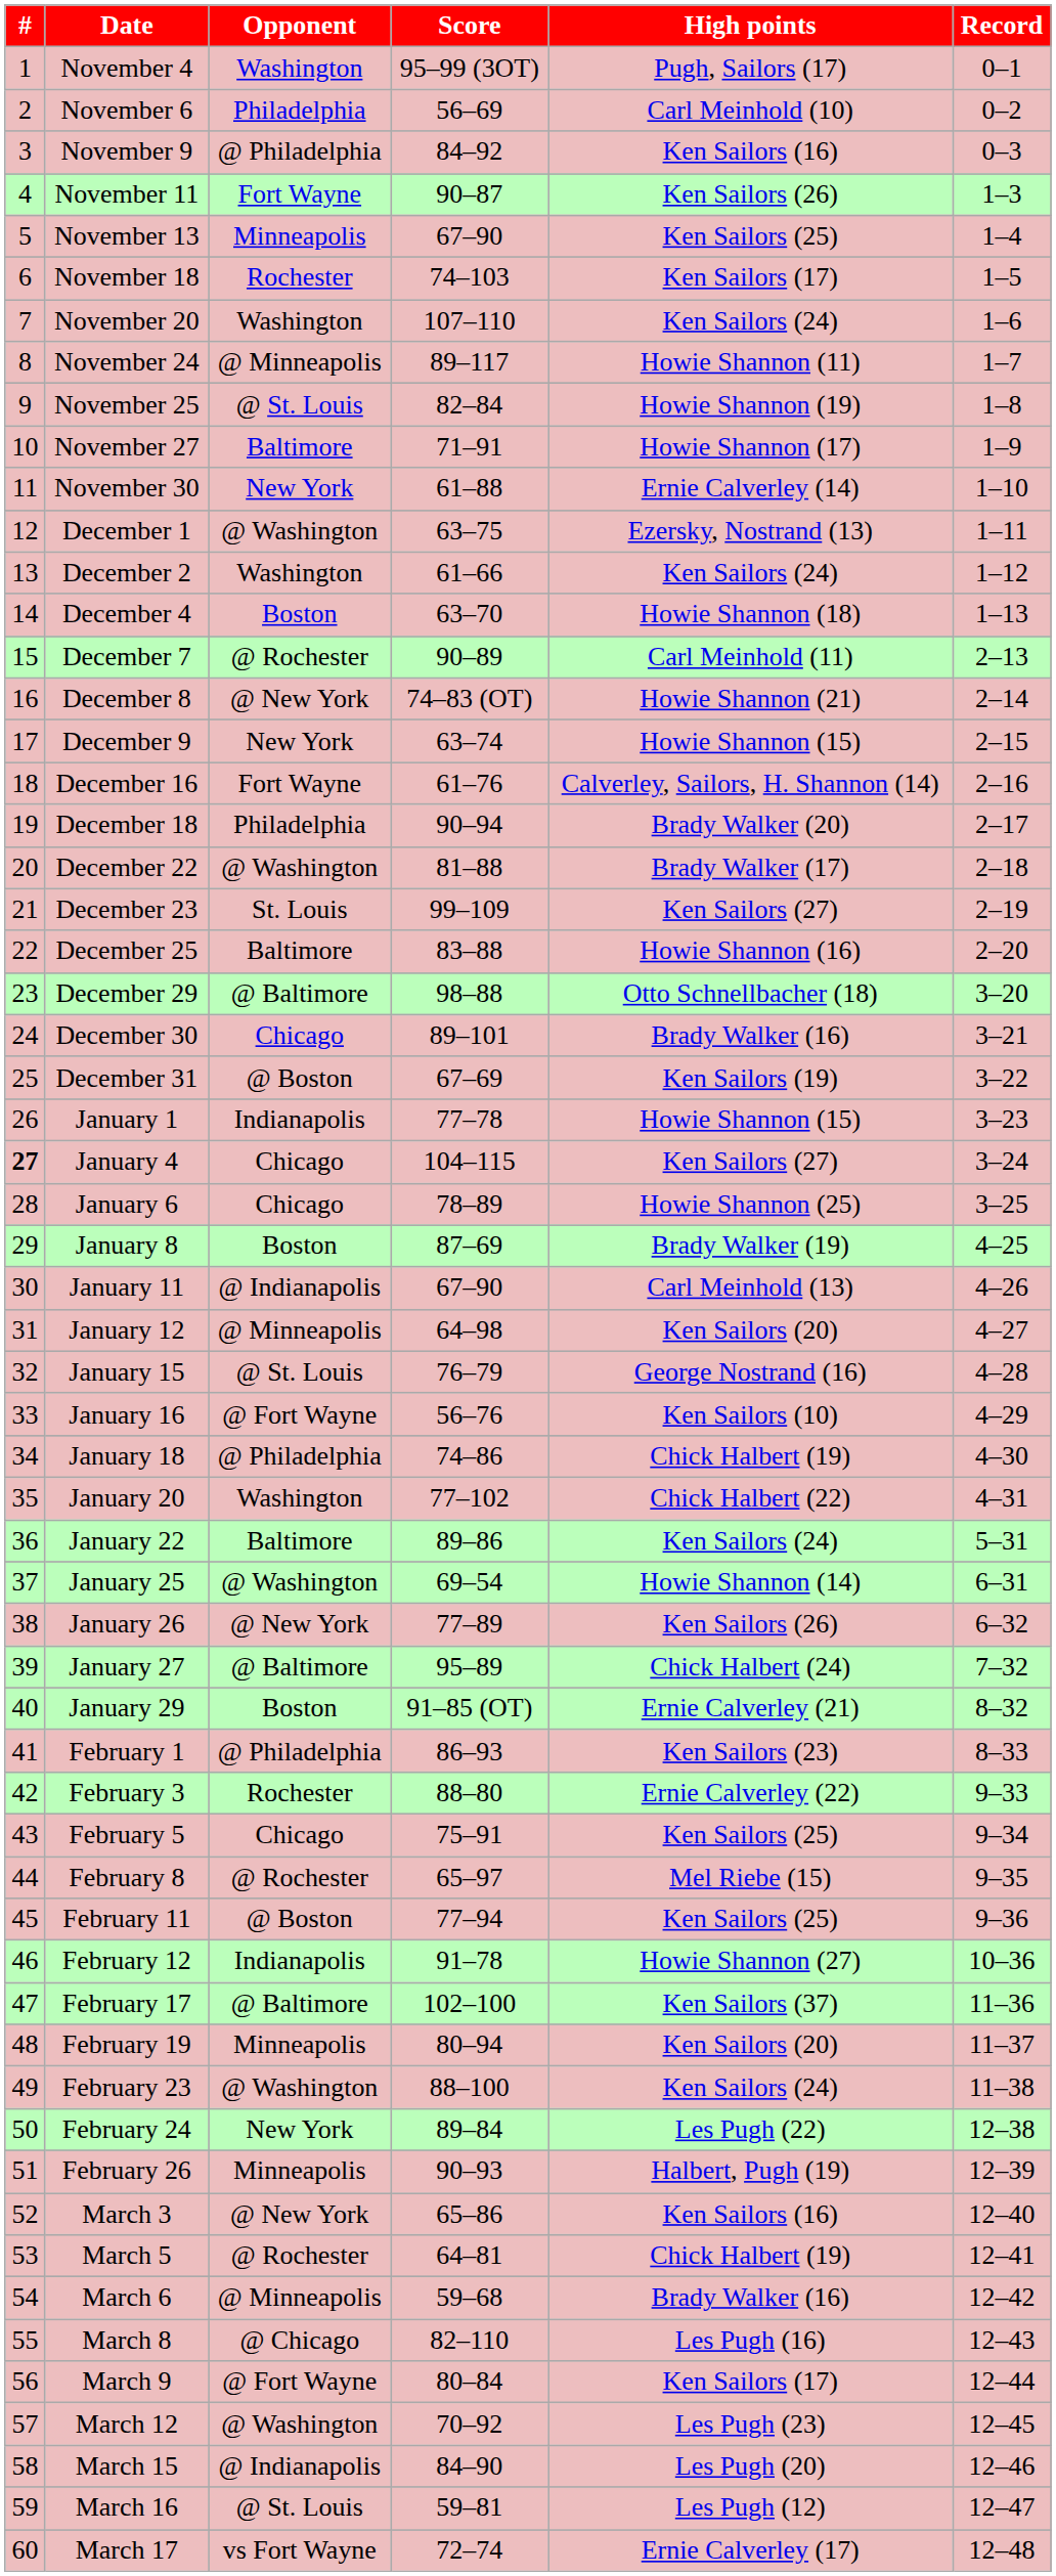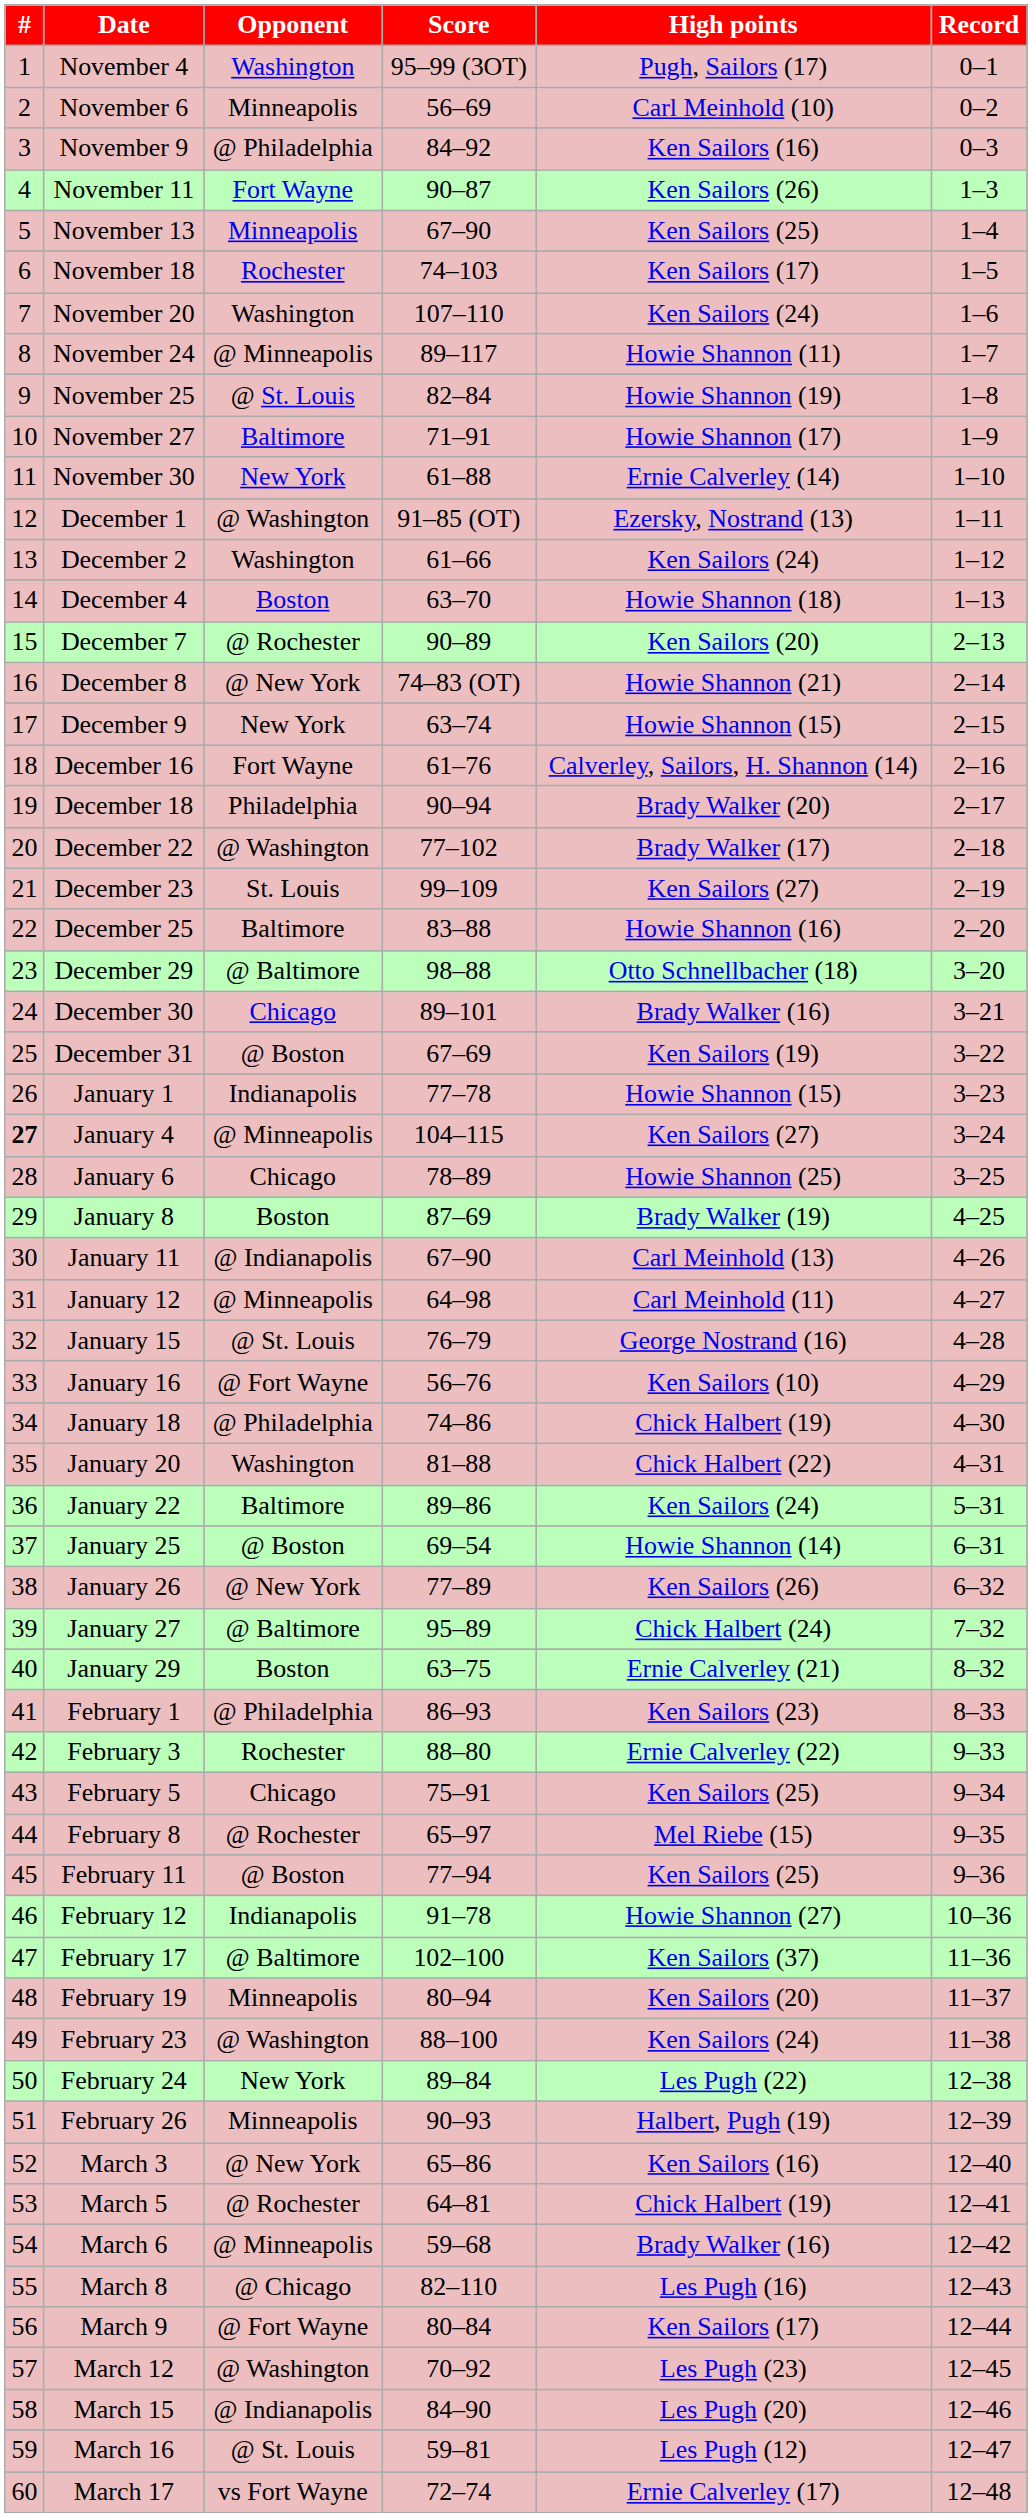 <table class="wikitable" width="50%">
 <tr align="center"  style="background:#FF0000;color:white;">
 <td><strong>#</strong></td>
 <td><strong>Date</strong></td>
 <td><strong>Opponent</strong></td>
 <td><strong>Score</strong></td>
 <td><strong>High points</strong></td>
 <td><strong>Record</strong></td>
 </tr>
 <tr align="center" bgcolor="edbebf">
 <td>1</td>
 <td>November 4</td>
 <td><a href='#'>Washington</a></td>
 <td>95–99 (3OT)</td>
 <td><a href='#'>Pugh</a>, <a href='#'>Sailors</a> (17)</td>
 <td>0–1</td>
 </tr>
 <tr align="center" bgcolor="edbebf">
 <td>2</td>
 <td>November 6</td>
-<td><a href='#'>Philadelphia</a></td>
+<td>Minneapolis</td>
 <td>56–69</td>
 <td><a href='#'>Carl Meinhold</a> (10)</td>
 <td>0–2</td>
 </tr>
 <tr align="center" bgcolor="edbebf">
 <td>3</td>
 <td>November 9</td>
 <td>@ Philadelphia</td>
 <td>84–92</td>
 <td><a href='#'>Ken Sailors</a> (16)</td>
 <td>0–3</td>
 </tr>
 <tr align="center" bgcolor="bbffbb">
 <td>4</td>
 <td>November 11</td>
 <td><a href='#'>Fort Wayne</a></td>
 <td>90–87</td>
 <td><a href='#'>Ken Sailors</a> (26)</td>
 <td>1–3</td>
 </tr>
 <tr align="center" bgcolor="edbebf">
 <td>5</td>
 <td>November 13</td>
 <td><a href='#'>Minneapolis</a></td>
 <td>67–90</td>
 <td><a href='#'>Ken Sailors</a> (25)</td>
 <td>1–4</td>
 </tr>
 <tr align="center" bgcolor="edbebf">
 <td>6</td>
 <td>November 18</td>
 <td><a href='#'>Rochester</a></td>
 <td>74–103</td>
 <td><a href='#'>Ken Sailors</a> (17)</td>
 <td>1–5</td>
 </tr>
 <tr align="center" bgcolor="edbebf">
 <td>7</td>
 <td>November 20</td>
 <td>Washington</td>
 <td>107–110</td>
 <td><a href='#'>Ken Sailors</a> (24)</td>
 <td>1–6</td>
 </tr>
 <tr align="center" bgcolor="edbebf">
 <td>8</td>
 <td>November 24</td>
 <td>@ Minneapolis</td>
 <td>89–117</td>
 <td><a href='#'>Howie Shannon</a> (11)</td>
 <td>1–7</td>
 </tr>
 <tr align="center" bgcolor="edbebf">
 <td>9</td>
 <td>November 25</td>
 <td>@ <a href='#'>St. Louis</a></td>
 <td>82–84</td>
 <td><a href='#'>Howie Shannon</a> (19)</td>
 <td>1–8</td>
 </tr>
 <tr align="center" bgcolor="edbebf">
 <td>10</td>
 <td>November 27</td>
 <td><a href='#'>Baltimore</a></td>
 <td>71–91</td>
 <td><a href='#'>Howie Shannon</a> (17)</td>
 <td>1–9</td>
 </tr>
 <tr align="center" bgcolor="edbebf">
 <td>11</td>
 <td>November 30</td>
 <td><a href='#'>New York</a></td>
 <td>61–88</td>
 <td><a href='#'>Ernie Calverley</a> (14)</td>
 <td>1–10</td>
 </tr>
 <tr align="center" bgcolor="edbebf">
 <td>12</td>
 <td>December 1</td>
 <td>@ Washington</td>
-<td>63–75</td>
+<td>91–85 (OT)</td>
 <td><a href='#'>Ezersky</a>, <a href='#'>Nostrand</a> (13)</td>
 <td>1–11</td>
 </tr>
 <tr align="center" bgcolor="edbebf">
 <td>13</td>
 <td>December 2</td>
 <td>Washington</td>
 <td>61–66</td>
 <td><a href='#'>Ken Sailors</a> (24)</td>
 <td>1–12</td>
 </tr>
 <tr align="center" bgcolor="edbebf">
 <td>14</td>
 <td>December 4</td>
 <td><a href='#'>Boston</a></td>
 <td>63–70</td>
 <td><a href='#'>Howie Shannon</a> (18)</td>
 <td>1–13</td>
 </tr>
 <tr align="center" bgcolor="bbffbb">
 <td>15</td>
 <td>December 7</td>
 <td>@ Rochester</td>
 <td>90–89</td>
-<td><a href='#'>Carl Meinhold</a> (11)</td>
+<td><a href='#'>Ken Sailors</a> (20)</td>
 <td>2–13</td>
 </tr>
 <tr align="center" bgcolor="edbebf">
 <td>16</td>
 <td>December 8</td>
 <td>@ New York</td>
 <td>74–83 (OT)</td>
 <td><a href='#'>Howie Shannon</a> (21)</td>
 <td>2–14</td>
 </tr>
 <tr align="center" bgcolor="edbebf">
 <td>17</td>
 <td>December 9</td>
 <td>New York</td>
 <td>63–74</td>
 <td><a href='#'>Howie Shannon</a> (15)</td>
 <td>2–15</td>
 </tr>
 <tr align="center" bgcolor="edbebf">
 <td>18</td>
 <td>December 16</td>
 <td>Fort Wayne</td>
 <td>61–76</td>
 <td><a href='#'>Calverley</a>,  <a href='#'>Sailors</a>, <a href='#'>H. Shannon</a> (14)</td>
 <td>2–16</td>
 </tr>
 <tr align="center" bgcolor="edbebf">
 <td>19</td>
 <td>December 18</td>
 <td>Philadelphia</td>
 <td>90–94</td>
 <td><a href='#'>Brady Walker</a> (20)</td>
 <td>2–17</td>
 </tr>
 <tr align="center" bgcolor="edbebf">
 <td>20</td>
 <td>December 22</td>
 <td>@ Washington</td>
-<td>81–88</td>
+<td>77–102</td>
 <td><a href='#'>Brady Walker</a> (17)</td>
 <td>2–18</td>
 </tr>
 <tr align="center" bgcolor="edbebf">
 <td>21</td>
 <td>December 23</td>
 <td>St. Louis</td>
 <td>99–109</td>
 <td><a href='#'>Ken Sailors</a> (27)</td>
 <td>2–19</td>
 </tr>
 <tr align="center" bgcolor="edbebf">
 <td>22</td>
 <td>December 25</td>
 <td>Baltimore</td>
 <td>83–88</td>
 <td><a href='#'>Howie Shannon</a> (16)</td>
 <td>2–20</td>
 </tr>
 <tr align="center" bgcolor="bbffbb">
 <td>23</td>
 <td>December 29</td>
 <td>@ Baltimore</td>
 <td>98–88</td>
 <td><a href='#'>Otto Schnellbacher</a> (18)</td>
 <td>3–20</td>
 </tr>
 <tr align="center" bgcolor="edbebf">
 <td>24</td>
 <td>December 30</td>
 <td><a href='#'>Chicago</a></td>
 <td>89–101</td>
 <td><a href='#'>Brady Walker</a> (16)</td>
 <td>3–21</td>
 </tr>
 <tr align="center" bgcolor="edbebf">
 <td>25</td>
 <td>December 31</td>
 <td>@ Boston</td>
 <td>67–69</td>
 <td><a href='#'>Ken Sailors</a> (19)</td>
 <td>3–22</td>
 </tr>
 <tr align="center" bgcolor="edbebf">
 <td>26</td>
 <td>January 1</td>
 <td>Indianapolis</td>
 <td>77–78</td>
 <td><a href='#'>Howie Shannon</a> (15)</td>
 <td>3–23</td>
 </tr>
 <tr align="center" bgcolor="edbebf">
 <td><strong>27</strong></td>
 <td>January 4</td>
-<td>Chicago</td>
+<td>@ Minneapolis</td>
 <td>104–115</td>
 <td><a href='#'>Ken Sailors</a> (27)</td>
 <td>3–24</td>
 </tr>
 <tr align="center" bgcolor="edbebf">
 <td>28</td>
 <td>January 6</td>
 <td>Chicago</td>
 <td>78–89</td>
 <td><a href='#'>Howie Shannon</a> (25)</td>
 <td>3–25</td>
 </tr>
 <tr align="center" bgcolor="bbffbb">
 <td>29</td>
 <td>January 8</td>
 <td>Boston</td>
 <td>87–69</td>
 <td><a href='#'>Brady Walker</a> (19)</td>
 <td>4–25</td>
 </tr>
 <tr align="center" bgcolor="edbebf">
 <td>30</td>
 <td>January 11</td>
 <td>@ Indianapolis</td>
 <td>67–90</td>
 <td><a href='#'>Carl Meinhold</a> (13)</td>
 <td>4–26</td>
 </tr>
 <tr align="center" bgcolor="edbebf">
 <td>31</td>
 <td>January 12</td>
 <td>@ Minneapolis</td>
 <td>64–98</td>
-<td><a href='#'>Ken Sailors</a> (20)</td>
+<td><a href='#'>Carl Meinhold</a> (11)</td>
 <td>4–27</td>
 </tr>
 <tr align="center" bgcolor="edbebf">
 <td>32</td>
 <td>January 15</td>
 <td>@ St. Louis</td>
 <td>76–79</td>
 <td><a href='#'>George Nostrand</a> (16)</td>
 <td>4–28</td>
 </tr>
 <tr align="center" bgcolor="edbebf">
 <td>33</td>
 <td>January 16</td>
 <td>@ Fort Wayne</td>
 <td>56–76</td>
 <td><a href='#'>Ken Sailors</a> (10)</td>
 <td>4–29</td>
 </tr>
 <tr align="center" bgcolor="edbebf">
 <td>34</td>
 <td>January 18</td>
 <td>@ Philadelphia</td>
 <td>74–86</td>
 <td><a href='#'>Chick Halbert</a> (19)</td>
 <td>4–30</td>
 </tr>
 <tr align="center" bgcolor="edbebf">
 <td>35</td>
 <td>January 20</td>
 <td>Washington</td>
-<td>77–102</td>
+<td>81–88</td>
 <td><a href='#'>Chick Halbert</a> (22)</td>
 <td>4–31</td>
 </tr>
 <tr align="center" bgcolor="bbffbb">
 <td>36</td>
 <td>January 22</td>
 <td>Baltimore</td>
 <td>89–86</td>
 <td><a href='#'>Ken Sailors</a> (24)</td>
 <td>5–31</td>
 </tr>
 <tr align="center" bgcolor="bbffbb">
 <td>37</td>
 <td>January 25</td>
-<td>@ Washington</td>
+<td>@ Boston</td>
 <td>69–54</td>
 <td><a href='#'>Howie Shannon</a> (14)</td>
 <td>6–31</td>
 </tr>
 <tr align="center" bgcolor="edbebf">
 <td>38</td>
 <td>January 26</td>
 <td>@ New York</td>
 <td>77–89</td>
 <td><a href='#'>Ken Sailors</a> (26)</td>
 <td>6–32</td>
 </tr>
 <tr align="center" bgcolor="bbffbb">
 <td>39</td>
 <td>January 27</td>
 <td>@ Baltimore</td>
 <td>95–89</td>
 <td><a href='#'>Chick Halbert</a> (24)</td>
 <td>7–32</td>
 </tr>
 <tr align="center" bgcolor="bbffbb">
 <td>40</td>
 <td>January 29</td>
 <td>Boston</td>
-<td>91–85 (OT)</td>
+<td>63–75</td>
 <td><a href='#'>Ernie Calverley</a> (21)</td>
 <td>8–32</td>
 </tr>
 <tr align="center" bgcolor="edbebf">
 <td>41</td>
 <td>February 1</td>
 <td>@ Philadelphia</td>
 <td>86–93</td>
 <td><a href='#'>Ken Sailors</a> (23)</td>
 <td>8–33</td>
 </tr>
 <tr align="center" bgcolor="bbffbb">
 <td>42</td>
 <td>February 3</td>
 <td>Rochester</td>
 <td>88–80</td>
 <td><a href='#'>Ernie Calverley</a> (22)</td>
 <td>9–33</td>
 </tr>
 <tr align="center" bgcolor="edbebf">
 <td>43</td>
 <td>February 5</td>
 <td>Chicago</td>
 <td>75–91</td>
 <td><a href='#'>Ken Sailors</a> (25)</td>
 <td>9–34</td>
 </tr>
 <tr align="center" bgcolor="edbebf">
 <td>44</td>
 <td>February 8</td>
 <td>@ Rochester</td>
 <td>65–97</td>
 <td><a href='#'>Mel Riebe</a> (15)</td>
 <td>9–35</td>
 </tr>
 <tr align="center" bgcolor="edbebf">
 <td>45</td>
 <td>February 11</td>
 <td>@ Boston</td>
 <td>77–94</td>
 <td><a href='#'>Ken Sailors</a> (25)</td>
 <td>9–36</td>
 </tr>
 <tr align="center" bgcolor="bbffbb">
 <td>46</td>
 <td>February 12</td>
 <td>Indianapolis</td>
 <td>91–78</td>
 <td><a href='#'>Howie Shannon</a> (27)</td>
 <td>10–36</td>
 </tr>
 <tr align="center" bgcolor="bbffbb">
 <td>47</td>
 <td>February 17</td>
 <td>@ Baltimore</td>
 <td>102–100</td>
 <td><a href='#'>Ken Sailors</a> (37)</td>
 <td>11–36</td>
 </tr>
 <tr align="center" bgcolor="edbebf">
 <td>48</td>
 <td>February 19</td>
 <td>Minneapolis</td>
 <td>80–94</td>
 <td><a href='#'>Ken Sailors</a> (20)</td>
 <td>11–37</td>
 </tr>
 <tr align="center" bgcolor="edbebf">
 <td>49</td>
 <td>February 23</td>
 <td>@ Washington</td>
 <td>88–100</td>
 <td><a href='#'>Ken Sailors</a> (24)</td>
 <td>11–38</td>
 </tr>
 <tr align="center" bgcolor="bbffbb">
 <td>50</td>
 <td>February 24</td>
 <td>New York</td>
 <td>89–84</td>
 <td><a href='#'>Les Pugh</a> (22)</td>
 <td>12–38</td>
 </tr>
 <tr align="center" bgcolor="edbebf">
 <td>51</td>
 <td>February 26</td>
 <td>Minneapolis</td>
 <td>90–93</td>
 <td><a href='#'>Halbert</a>, <a href='#'>Pugh</a> (19)</td>
 <td>12–39</td>
 </tr>
 <tr align="center" bgcolor="edbebf">
 <td>52</td>
 <td>March 3</td>
 <td>@ New York</td>
 <td>65–86</td>
 <td><a href='#'>Ken Sailors</a> (16)</td>
 <td>12–40</td>
 </tr>
 <tr align="center" bgcolor="edbebf">
 <td>53</td>
 <td>March 5</td>
 <td>@ Rochester</td>
 <td>64–81</td>
 <td><a href='#'>Chick Halbert</a> (19)</td>
 <td>12–41</td>
 </tr>
 <tr align="center" bgcolor="edbebf">
 <td>54</td>
 <td>March 6</td>
 <td>@ Minneapolis</td>
 <td>59–68</td>
 <td><a href='#'>Brady Walker</a> (16)</td>
 <td>12–42</td>
 </tr>
 <tr align="center" bgcolor="edbebf">
 <td>55</td>
 <td>March 8</td>
 <td>@ Chicago</td>
 <td>82–110</td>
 <td><a href='#'>Les Pugh</a> (16)</td>
 <td>12–43</td>
 </tr>
 <tr align="center" bgcolor="edbebf">
 <td>56</td>
 <td>March 9</td>
 <td>@ Fort Wayne</td>
 <td>80–84</td>
 <td><a href='#'>Ken Sailors</a> (17)</td>
 <td>12–44</td>
 </tr>
 <tr align="center" bgcolor="edbebf">
 <td>57</td>
 <td>March 12</td>
 <td>@ Washington</td>
 <td>70–92</td>
 <td><a href='#'>Les Pugh</a> (23)</td>
 <td>12–45</td>
 </tr>
 <tr align="center" bgcolor="edbebf">
 <td>58</td>
 <td>March 15</td>
 <td>@ Indianapolis</td>
 <td>84–90</td>
 <td><a href='#'>Les Pugh</a> (20)</td>
 <td>12–46</td>
 </tr>
 <tr align="center" bgcolor="edbebf">
 <td>59</td>
 <td>March 16</td>
 <td>@ St. Louis</td>
 <td>59–81</td>
 <td><a href='#'>Les Pugh</a> (12)</td>
 <td>12–47</td>
 </tr>
 <tr align="center" bgcolor="edbebf">
 <td>60</td>
 <td>March 17</td>
 <td>vs Fort Wayne</td>
 <td>72–74</td>
 <td><a href='#'>Ernie Calverley</a> (17)</td>
 <td>12–48</td>
 </tr>
 </table>
